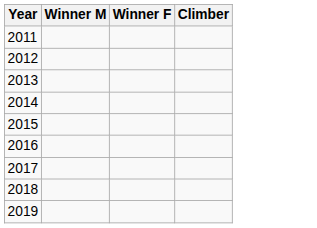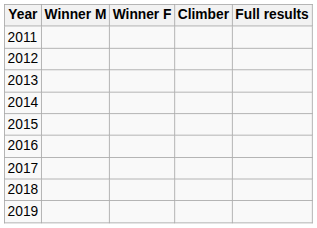 <table class="wikitable">
 <tr>
 <th>Year</th>
 <th>Winner M</th>
 <th>Winner F</th>
 <th>Climber</th>
+<th>Full results</th>
 </tr>
 <tr>
 <td>2011</td>
+<td></td>
 <td></td>
 <td></td>
 <td></td>
 </tr>
 <tr>
 <td>2012</td>
 <td></td>
 <td></td>
 <td></td>
+<td></td>
 </tr>
 <tr>
 <td>2013</td>
+<td></td>
 <td></td>
 <td></td>
 <td></td>
 </tr>
 <tr>
 <td>2014</td>
 <td></td>
 <td></td>
 <td></td>
+<td></td>
 </tr>
 <tr>
 <td>2015</td>
+<td></td>
 <td></td>
 <td></td>
 <td></td>
 </tr>
 <tr>
 <td>2016</td>
 <td></td>
 <td></td>
 <td></td>
+<td></td>
 </tr>
 <tr>
 <td>2017</td>
 <td></td>
 <td></td>
 <td></td>
+<td><br></td>
 </tr>
 <tr>
 <td>2018</td>
+<td></td>
 <td></td>
 <td></td>
 <td></td>
 </tr>
 <tr>
 <td>2019</td>
 <td></td>
 <td></td>
 <td></td>
+<td></td>
 </tr>
 </table>
